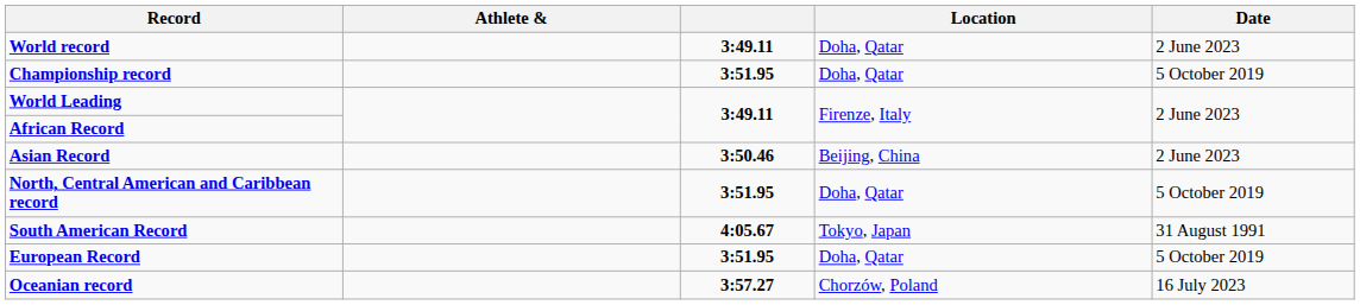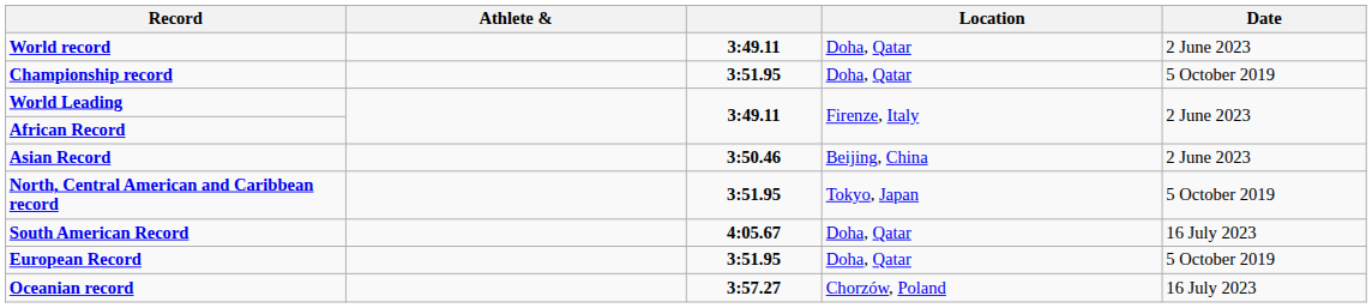 <table class="wikitable">
 <tr>
 <th width=25% align=center>Record</th>
 <th width=25% align=center>Athlete & </th>
 <th width=10% align=center></th>
 <th width=25% align=center>Location</th>
 <th width=15% align=center>Date</th>
 </tr>
 <tr>
 <td><strong><a href='#'>World record</a></strong></td>
 <td></td>
 <td align=center><strong>3:49.11</strong></td>
 <td><a href='#'>Doha</a>, <a href='#'>Qatar</a></td>
 <td>2 June 2023</td>
 </tr>
 <tr>
 <td><strong><a href='#'>Championship record</a></strong></td>
 <td></td>
 <td align=center><strong>3:51.95</strong></td>
 <td><a href='#'>Doha</a>, <a href='#'>Qatar</a></td>
 <td>5 October 2019</td>
 </tr>
 <tr>
 <td><strong><a href='#'>World Leading</a></strong></td>
 <td rowspan="2"></td>
 <td rowspan="2" align="center"><strong>3:49.11</strong></td>
 <td rowspan="2"><a href='#'>Firenze</a>, <a href='#'>Italy</a></td>
 <td rowspan="2">2 June 2023</td>
 </tr>
 <tr>
 <td><strong><a href='#'>African Record</a></strong></td>
 </tr>
 <tr>
 <td><strong><a href='#'>Asian Record</a></strong></td>
 <td></td>
 <td align=center><strong>3:50.46</strong></td>
 <td><a href='#'>Beijing</a>, <a href='#'>China</a></td>
 <td>2 June 2023</td>
 </tr>
 <tr>
 <td><strong><a href='#'>North, Central American and Caribbean record</a></strong></td>
 <td></td>
 <td align=center><strong>3:51.95</strong></td>
-<td><a href='#'>Doha</a>, <a href='#'>Qatar</a></td>
+<td><a href='#'>Tokyo</a>, <a href='#'>Japan</a></td>
 <td>5 October 2019</td>
 </tr>
 <tr>
 <td><strong><a href='#'>South American Record</a></strong></td>
 <td></td>
 <td align=center><strong>4:05.67</strong></td>
-<td><a href='#'>Tokyo</a>, <a href='#'>Japan</a></td>
-<td>31 August 1991</td>
+<td><a href='#'>Doha</a>, <a href='#'>Qatar</a></td>
+<td>16 July 2023</td>
 </tr>
 <tr>
 <td><strong><a href='#'>European Record</a></strong></td>
 <td></td>
 <td align=center><strong>3:51.95</strong></td>
 <td><a href='#'>Doha</a>, <a href='#'>Qatar</a></td>
 <td>5 October 2019</td>
 </tr>
 <tr>
 <td><strong><a href='#'>Oceanian record</a></strong></td>
 <td></td>
 <td align=center><strong>3:57.27</strong></td>
 <td><a href='#'>Chorzów</a>, <a href='#'>Poland</a></td>
 <td>16 July 2023</td>
 </tr>
 </table>
